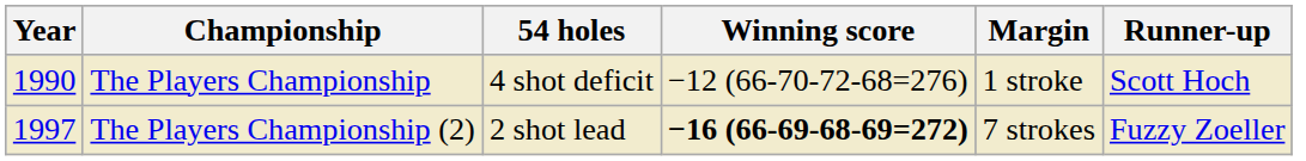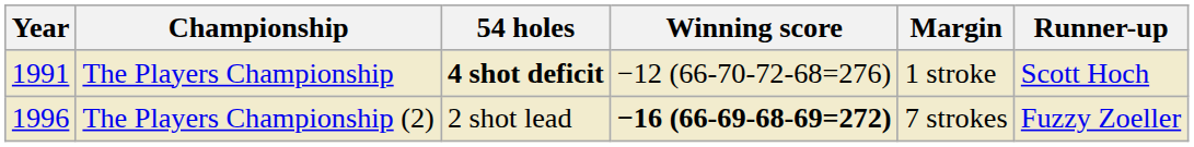 <table class="wikitable">
 <tr>
 <th>Year</th>
 <th>Championship</th>
 <th>54 holes</th>
 <th>Winning score</th>
 <th>Margin</th>
 <th>Runner-up</th>
 </tr>
 <tr style="background:#f2ecce;">
-<td><a href='#'>1990</a></td>
+<td><a href='#'>1991</a></td>
 <td><a href='#'>The Players Championship</a></td>
-<td>4 shot deficit</td>
+<td><strong>4 shot deficit</strong></td>
 <td>−12 (66-70-72-68=276)</td>
 <td>1 stroke</td>
 <td> <a href='#'>Scott Hoch</a></td>
 </tr>
 <tr style="background:#f2ecce;">
-<td><a href='#'>1997</a></td>
+<td><a href='#'>1996</a></td>
 <td><a href='#'>The Players Championship</a> (2)</td>
 <td>2 shot lead</td>
 <td><strong>−16 (66-69-68-69=272)</strong></td>
 <td>7 strokes</td>
 <td> <a href='#'>Fuzzy Zoeller</a></td>
 </tr>
 </table>
